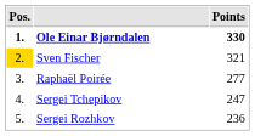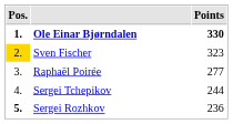 <table cellspacing="1" cellpadding="3" style="border:1px solid #AAAAAA;font-size:90%">
 <tr bgcolor="#E4E4E4">
 <th style="border-bottom:1px solid #AAAAAA" width=10>Pos.</th>
 <th style="border-bottom:1px solid #AAAAAA" width=200></th>
 <th style="border-bottom:1px solid #AAAAAA" width=20>Points</th>
 </tr>
 <tr>
 <td align="center"><strong>1.</strong></td>
 <td> <strong><a href='#'>Ole Einar Bjørndalen</a></strong></td>
 <td align="right"><strong>330</strong></td>
 </tr>
 <tr>
 <td align="center" style="background: gold;">2.</td>
 <td> <a href='#'>Sven Fischer</a></td>
-<td align="right">321</td>
+<td align="right">323</td>
 </tr>
 <tr>
 <td align="center">3.</td>
 <td> <a href='#'>Raphaël Poirée</a></td>
 <td align="right">277</td>
 </tr>
 <tr>
 <td align="center">4.</td>
 <td> <a href='#'>Sergei Tchepikov</a></td>
-<td align="right">247</td>
+<td align="right">244</td>
 </tr>
 <tr>
-<td align="center">5.</td>
+<td align="center"><strong>5.</strong></td>
 <td> <a href='#'>Sergei Rozhkov</a></td>
 <td align="right">236</td>
 </tr>
 </table>
